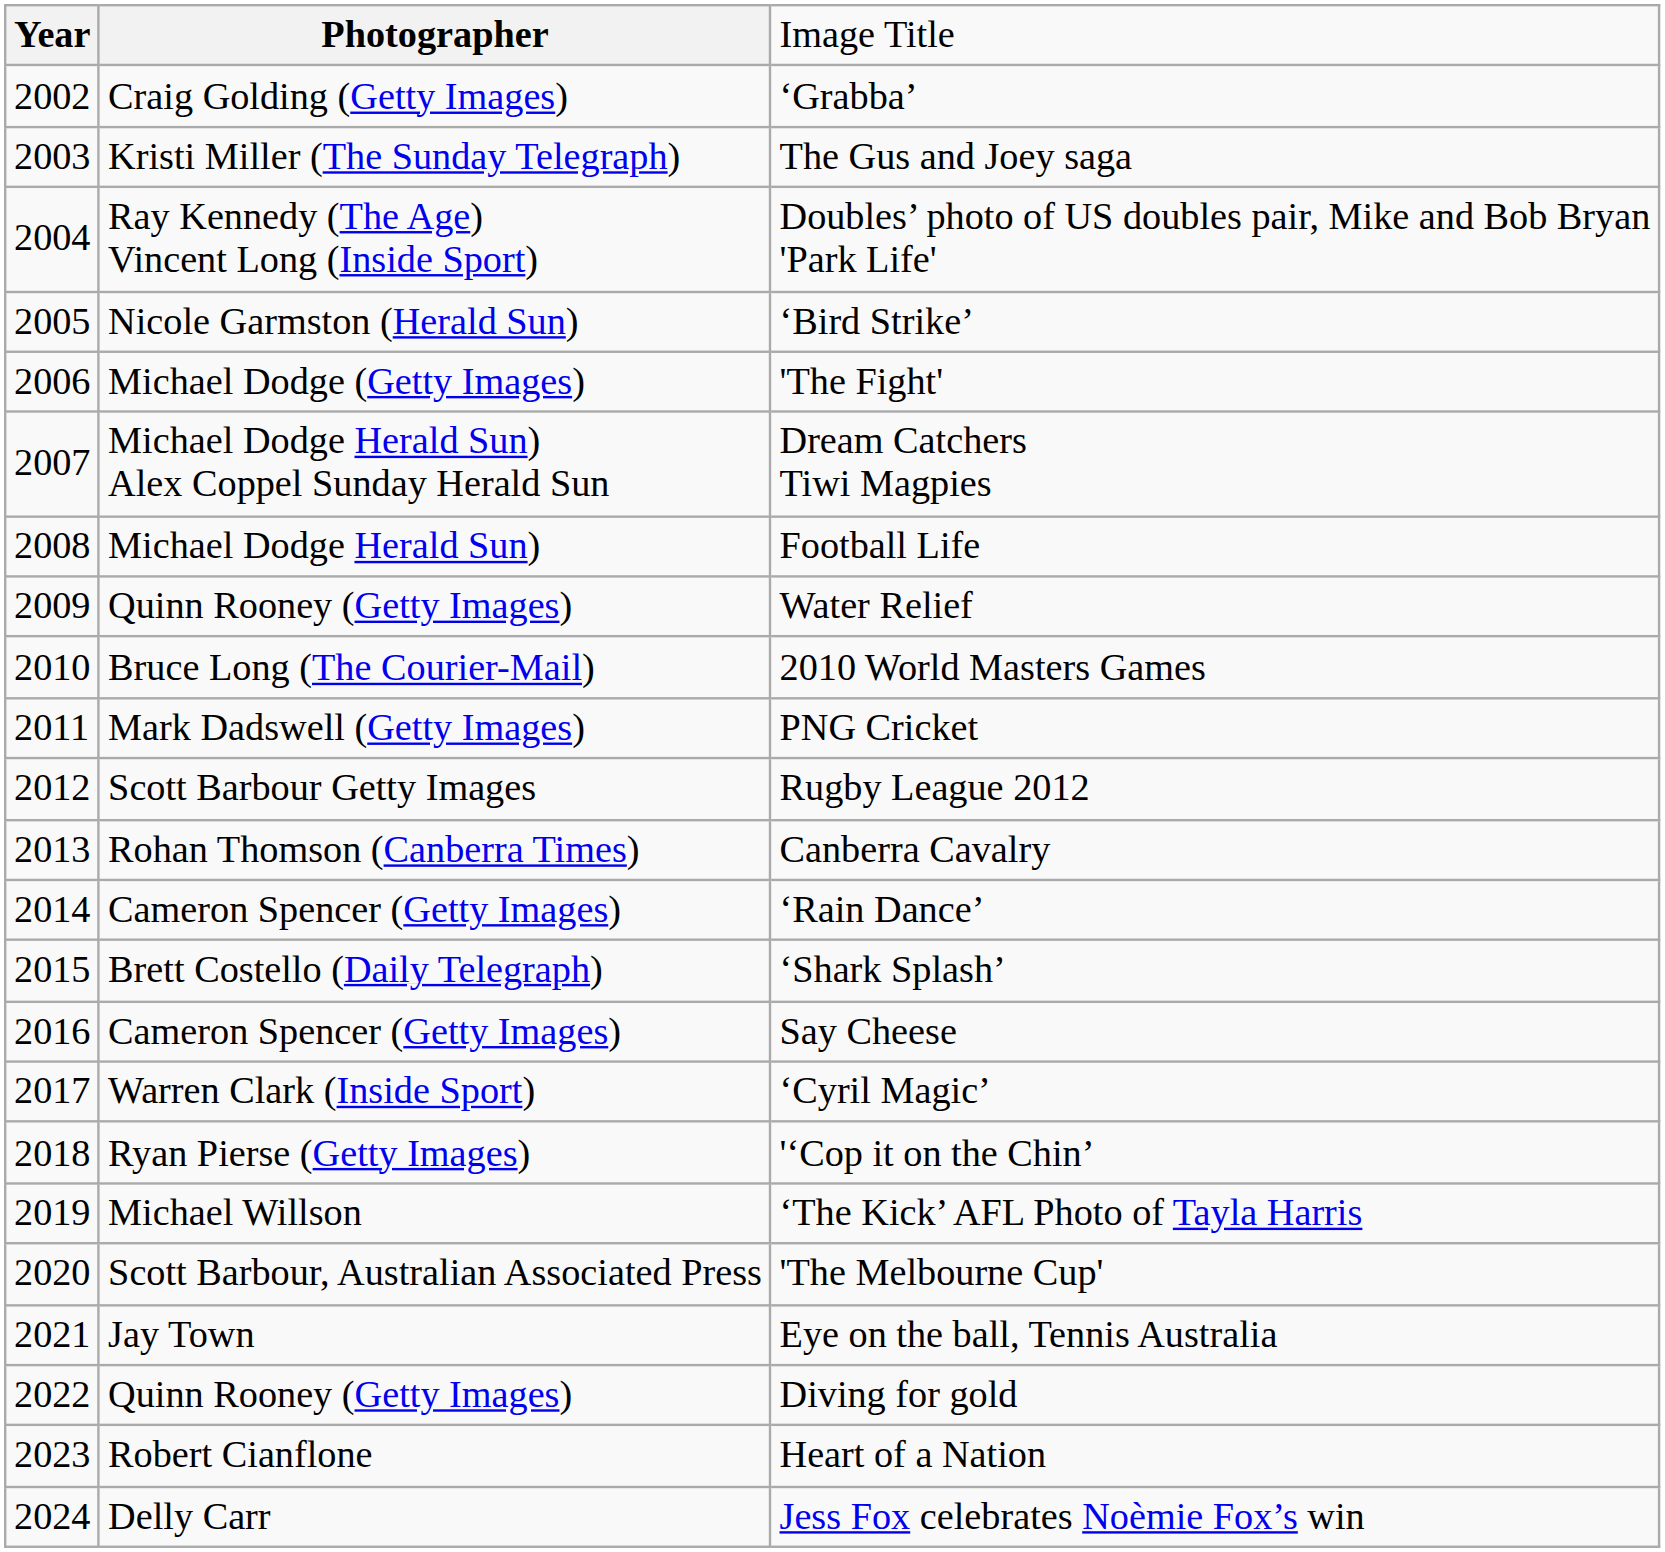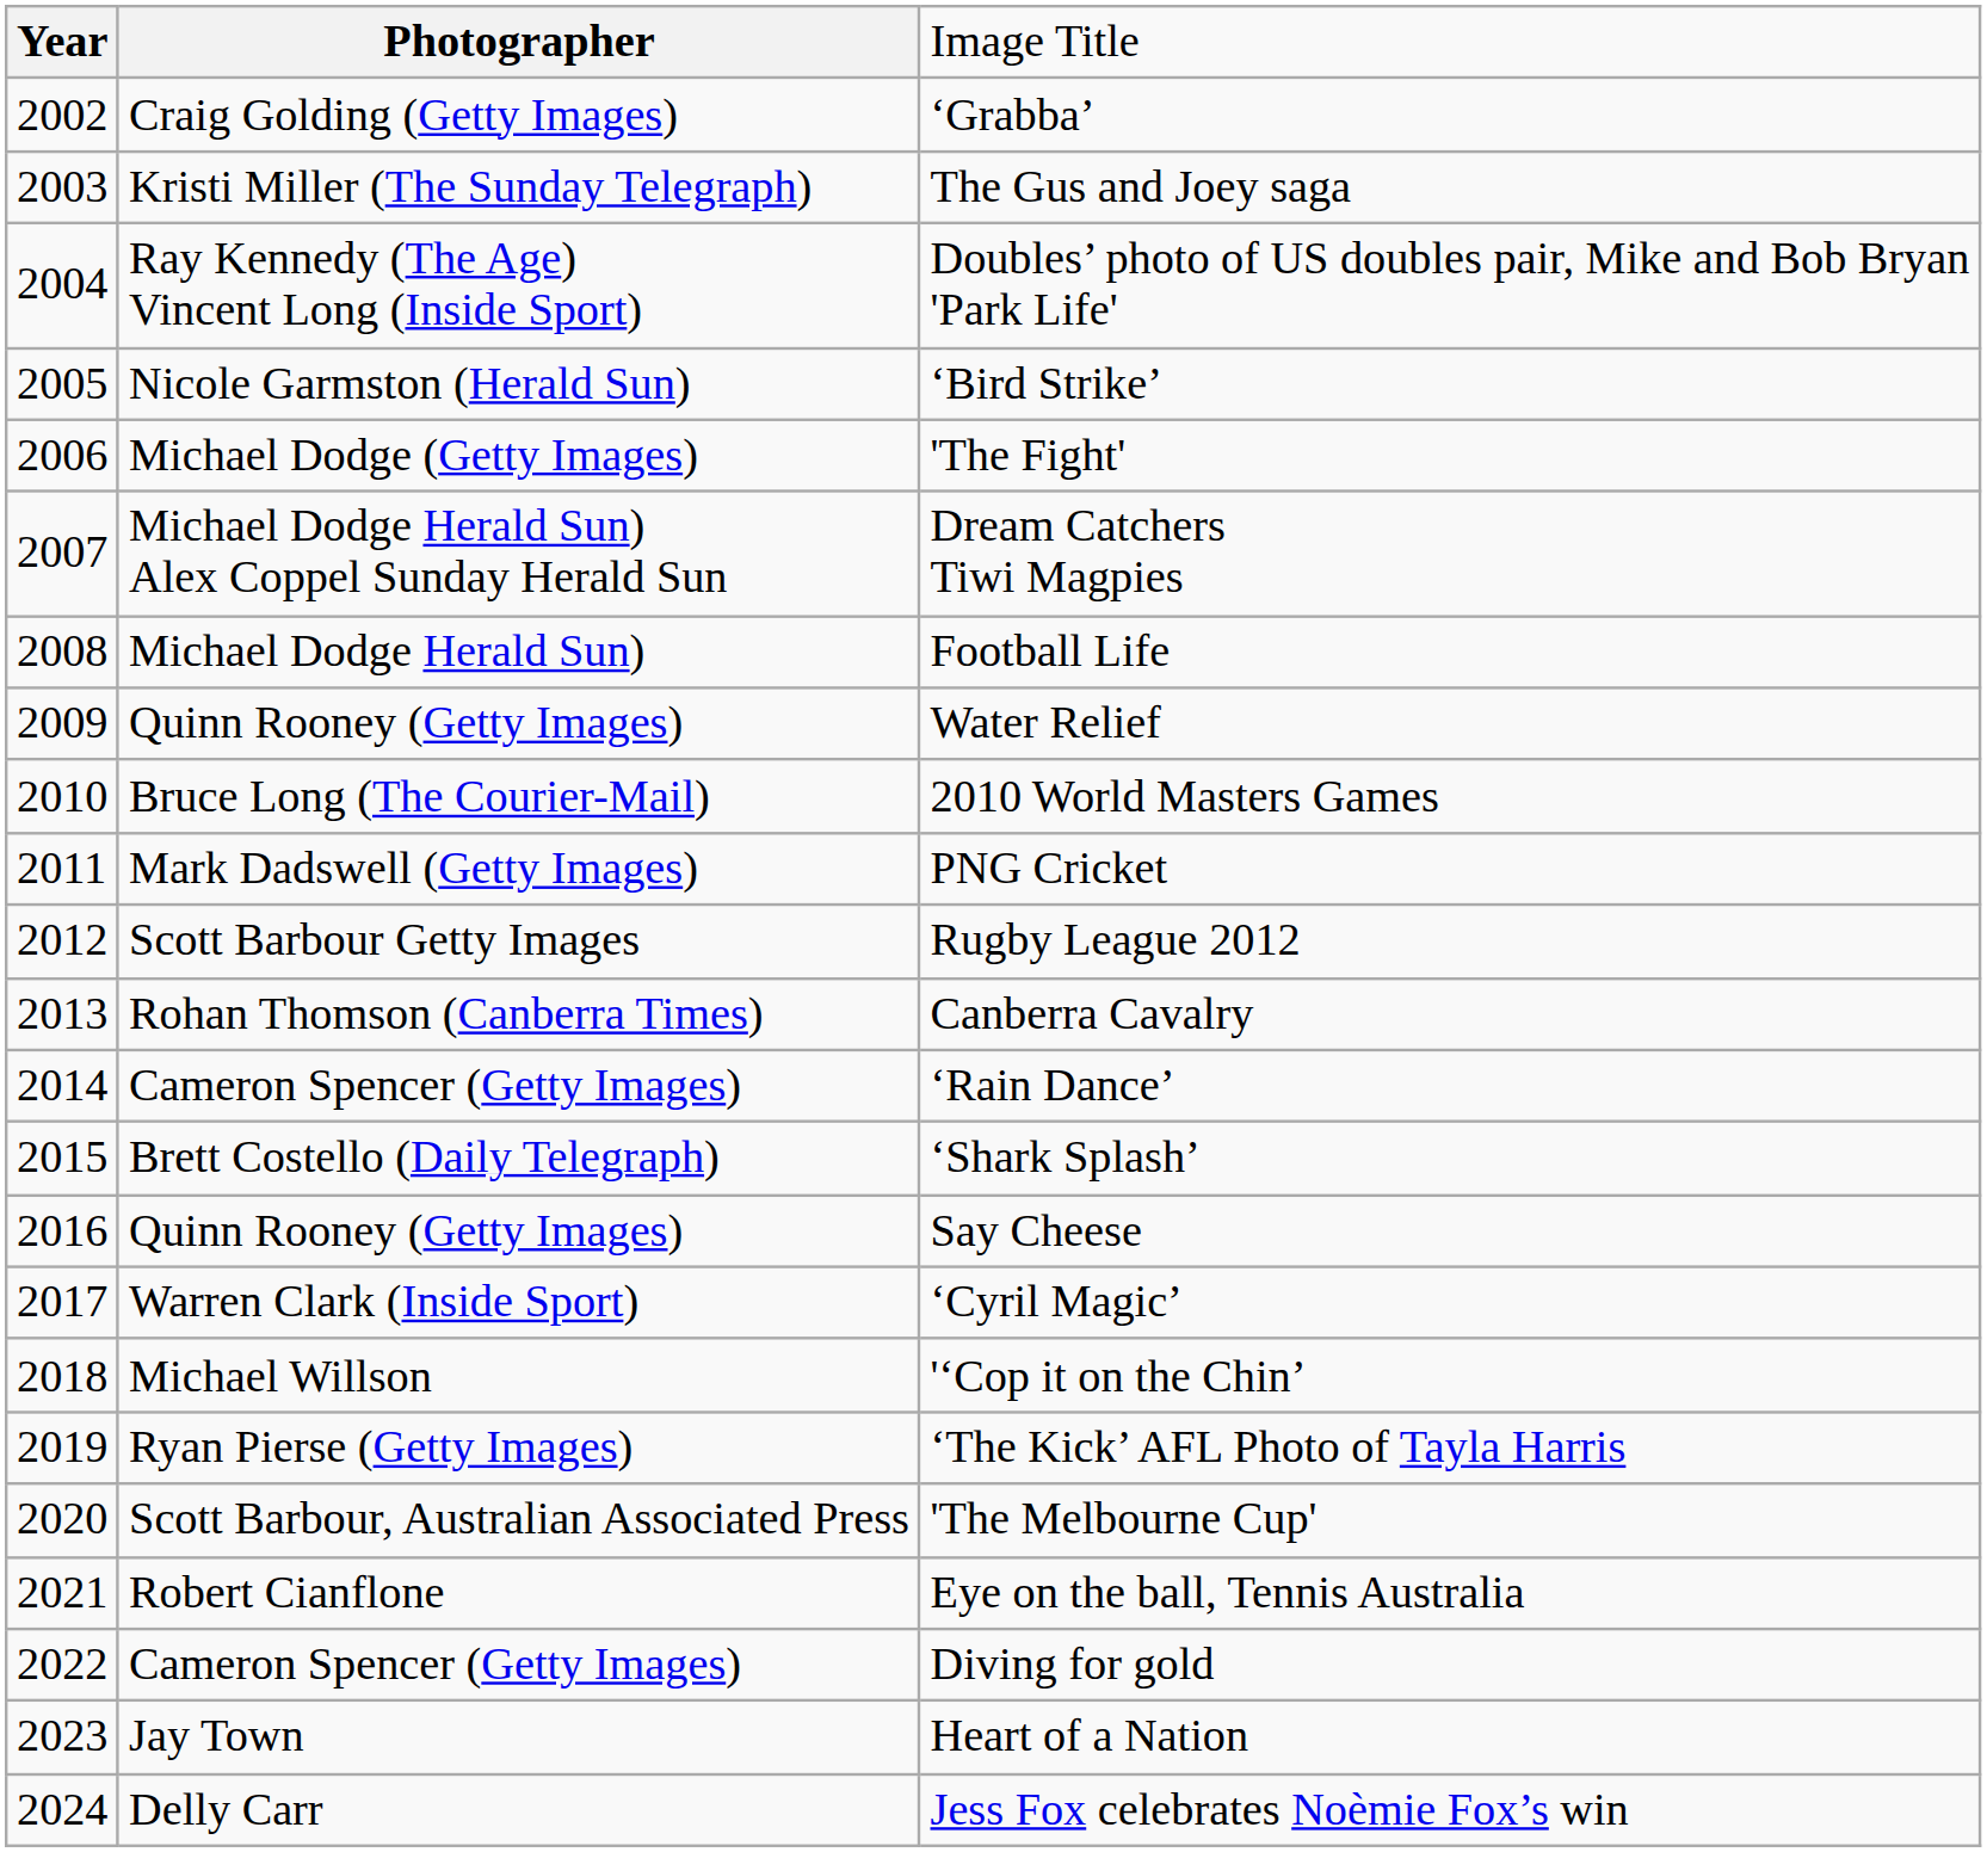 <table class="wikitable">
 <tr>
 <th>Year</th>
 <th>Photographer</th>
 <td>Image Title</td>
 </tr>
 <tr>
 <td>2002</td>
 <td>Craig Golding (<a href='#'>Getty Images</a>)</td>
 <td>‘Grabba’</td>
 </tr>
 <tr>
 <td>2003</td>
 <td>Kristi Miller (<a href='#'>The Sunday Telegraph</a>)</td>
 <td>The Gus and Joey saga</td>
 </tr>
 <tr>
 <td>2004</td>
 <td>Ray Kennedy (<a href='#'>The Age</a>) <br> Vincent Long (<a href='#'>Inside Sport</a>)</td>
 <td>Doubles’ photo of US doubles pair, Mike and Bob Bryan <br> 'Park Life'</td>
 </tr>
 <tr>
 <td>2005</td>
 <td>Nicole Garmston  (<a href='#'>Herald Sun</a>)</td>
 <td>‘Bird Strike’</td>
 </tr>
 <tr>
 <td>2006</td>
 <td>Michael Dodge (<a href='#'>Getty Images</a>)</td>
 <td>'The Fight'</td>
 </tr>
 <tr>
 <td>2007</td>
 <td>Michael Dodge <a href='#'>Herald Sun</a>)  <br>Alex Coppel Sunday Herald Sun</td>
 <td>Dream Catchers <br>Tiwi Magpies</td>
 </tr>
 <tr>
 <td>2008</td>
 <td>Michael Dodge <a href='#'>Herald Sun</a>)</td>
 <td>Football Life</td>
 </tr>
 <tr>
 <td>2009</td>
 <td>Quinn Rooney (<a href='#'>Getty Images</a>)</td>
 <td>Water Relief</td>
 </tr>
 <tr>
 <td>2010</td>
 <td>Bruce Long (<a href='#'>The Courier-Mail</a>)</td>
 <td>2010 World Masters Games</td>
 </tr>
 <tr>
 <td>2011</td>
 <td>Mark Dadswell (<a href='#'>Getty Images</a>)</td>
 <td>PNG Cricket</td>
 </tr>
 <tr>
 <td>2012</td>
 <td>Scott Barbour Getty Images</td>
 <td>Rugby League 2012</td>
 </tr>
 <tr>
 <td>2013</td>
 <td>Rohan Thomson (<a href='#'>Canberra Times</a>)</td>
 <td>Canberra Cavalry</td>
 </tr>
 <tr>
 <td>2014</td>
 <td>Cameron Spencer (<a href='#'>Getty Images</a>)</td>
 <td>‘Rain Dance’</td>
 </tr>
 <tr>
 <td>2015</td>
 <td>Brett Costello (<a href='#'>Daily Telegraph</a>)</td>
 <td>‘Shark Splash’</td>
 </tr>
 <tr>
 <td>2016</td>
-<td>Cameron Spencer (<a href='#'>Getty Images</a>)</td>
+<td>Quinn Rooney (<a href='#'>Getty Images</a>)</td>
 <td>Say Cheese</td>
 </tr>
 <tr>
 <td>2017</td>
 <td>Warren Clark (<a href='#'>Inside Sport</a>)</td>
 <td>‘Cyril Magic’</td>
 </tr>
 <tr>
 <td>2018</td>
-<td>Ryan Pierse (<a href='#'>Getty Images</a>)</td>
+<td>Michael Willson</td>
 <td>'‘Cop it on the Chin’</td>
 </tr>
 <tr>
 <td>2019</td>
-<td>Michael Willson</td>
+<td>Ryan Pierse (<a href='#'>Getty Images</a>)</td>
 <td>‘The Kick’ AFL Photo of <a href='#'>Tayla Harris</a></td>
 </tr>
 <tr>
 <td>2020</td>
 <td>Scott Barbour, Australian Associated Press</td>
 <td>'The Melbourne Cup'</td>
 </tr>
 <tr>
 <td>2021</td>
-<td>Jay Town</td>
+<td>Robert Cianflone</td>
 <td>Eye on the ball, Tennis Australia</td>
 </tr>
 <tr>
 <td>2022</td>
-<td>Quinn Rooney (<a href='#'>Getty Images</a>)</td>
+<td>Cameron Spencer (<a href='#'>Getty Images</a>)</td>
 <td>Diving for gold</td>
 </tr>
 <tr>
 <td>2023</td>
-<td>Robert Cianflone</td>
+<td>Jay Town</td>
 <td>Heart of a Nation</td>
 </tr>
 <tr>
 <td>2024</td>
 <td>Delly Carr</td>
 <td><a href='#'>Jess Fox</a> celebrates <a href='#'>Noèmie Fox’s</a> win</td>
 </tr>
 </table>
